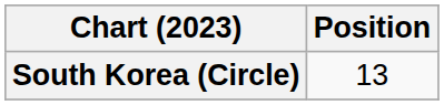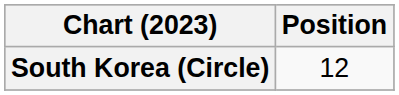 <table class="wikitable plainrowheaders" style="text-align:center">
 <tr>
 <th scope="col">Chart (2023)</th>
 <th scope="col">Position</th>
 </tr>
 <tr>
 <th scope="row">South Korea (Circle)</th>
-<td>13</td>
+<td>12</td>
 </tr>
 </table>
